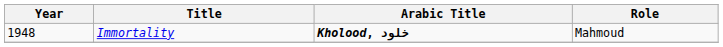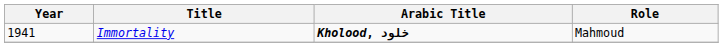 <table class="wikitable" style="width: 40%;">
 <tr bgcolor="#CCCCCC">
 <th>Year</th>
 <th>Title</th>
 <th>Arabic Title</th>
 <th>Role</th>
 </tr>
 <tr>
-<td>1948</td>
+<td>1941</td>
 <td><em><a href='#'>Immortality</a></em></td>
 <td><strong><em>Kholood</em>, خلود</strong></td>
 <td>Mahmoud</td>
 </tr>
 <tr>
 </tr>
 </table>
